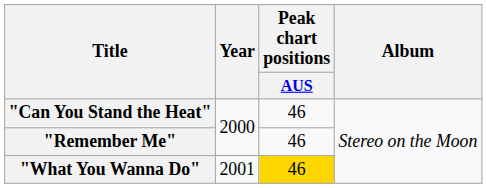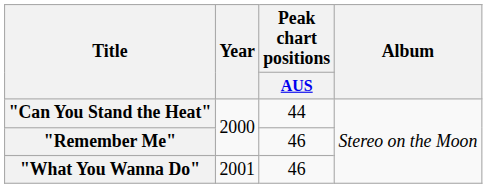 <table class="wikitable plainrowheaders" style="text-align:center;">
 <tr>
 <th scope="col" rowspan="2">Title</th>
 <th scope="col" rowspan="2">Year</th>
 <th scope="col" colspan="1">Peak chart positions</th>
 <th scope="col" rowspan="2">Album</th>
 </tr>
 <tr>
 <th scope="col" style="width:3em;font-size:90%;"><a href='#'>AUS</a><br></th>
 </tr>
 <tr>
 <th scope="row">"Can You Stand the Heat"</th>
 <td rowspan="2">2000</td>
-<td>46</td>
+<td>44</td>
 <td rowspan="3"><em>Stereo on the Moon</em></td>
 </tr>
 <tr>
 <th scope="row">"Remember Me"</th>
 <td>46</td>
 </tr>
 <tr>
 <th scope="row">"What You Wanna Do"</th>
 <td rowspan="2">2001</td>
-<td style="background: gold;">46</td>
+<td>46</td>
 </tr>
 </table>
